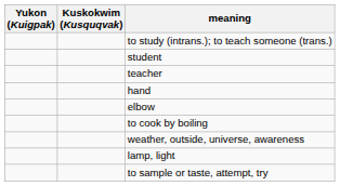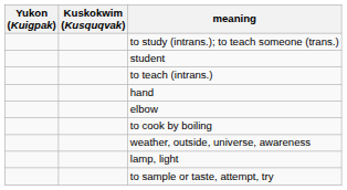 <table class=wikitable>
 <tr>
 <th>Yukon<br>(<em>Kuigpak</em>)</th>
 <th>Kuskokwim<br>(<em>Kusquqvak</em>)</th>
 <th>meaning</th>
 </tr>
 <tr>
 <td></td>
 <td></td>
 <td>to study (intrans.); to teach someone (trans.)</td>
 </tr>
 <tr>
 <td></td>
 <td></td>
 <td>student</td>
 </tr>
 <tr>
 <td></td>
 <td></td>
-<td>teacher</td>
+<td>to teach (intrans.)</td>
 </tr>
 <tr>
 <td></td>
 <td></td>
 <td>hand</td>
 </tr>
 <tr>
 <td></td>
 <td></td>
 <td>elbow</td>
 </tr>
 <tr>
 <td></td>
 <td></td>
 <td>to cook by boiling</td>
 </tr>
 <tr>
 <td></td>
 <td></td>
 <td>weather, outside, universe, awareness</td>
 </tr>
 <tr>
 <td></td>
 <td></td>
 <td>lamp, light</td>
 </tr>
 <tr>
 <td></td>
 <td></td>
 <td>to sample or taste, attempt, try</td>
 </tr>
 </table>
